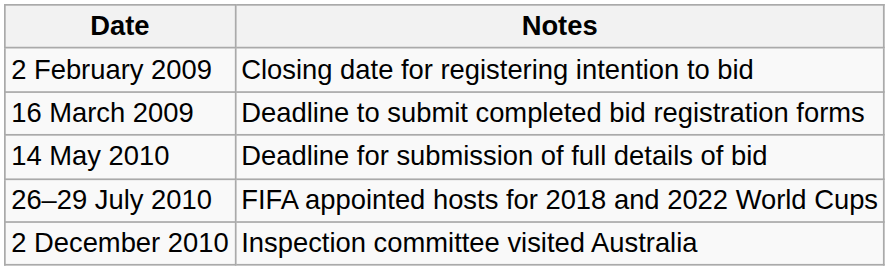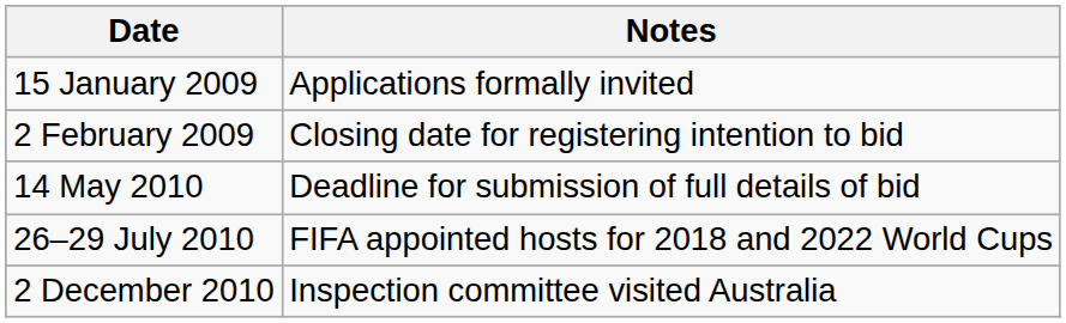 <table class="wikitable">
 <tr>
 <th>Date</th>
 <th>Notes</th>
 </tr>
 <tr>
+<td>15 January 2009</td>
+<td>Applications formally invited</td>
+</tr>
+<tr>
 <td>2 February 2009</td>
 <td>Closing date for registering intention to bid</td>
-</tr>
-<tr>
-<td>16 March 2009</td>
-<td>Deadline to submit completed bid registration forms</td>
 </tr>
 <tr>
 <td>14 May 2010</td>
 <td>Deadline for submission of full details of bid</td>
 </tr>
 <tr>
 <td>26–29 July 2010</td>
 <td>FIFA appointed hosts for 2018 and 2022 World Cups</td>
 </tr>
 <tr>
 <td>2 December 2010</td>
 <td>Inspection committee visited Australia</td>
 </tr>
 </table>
